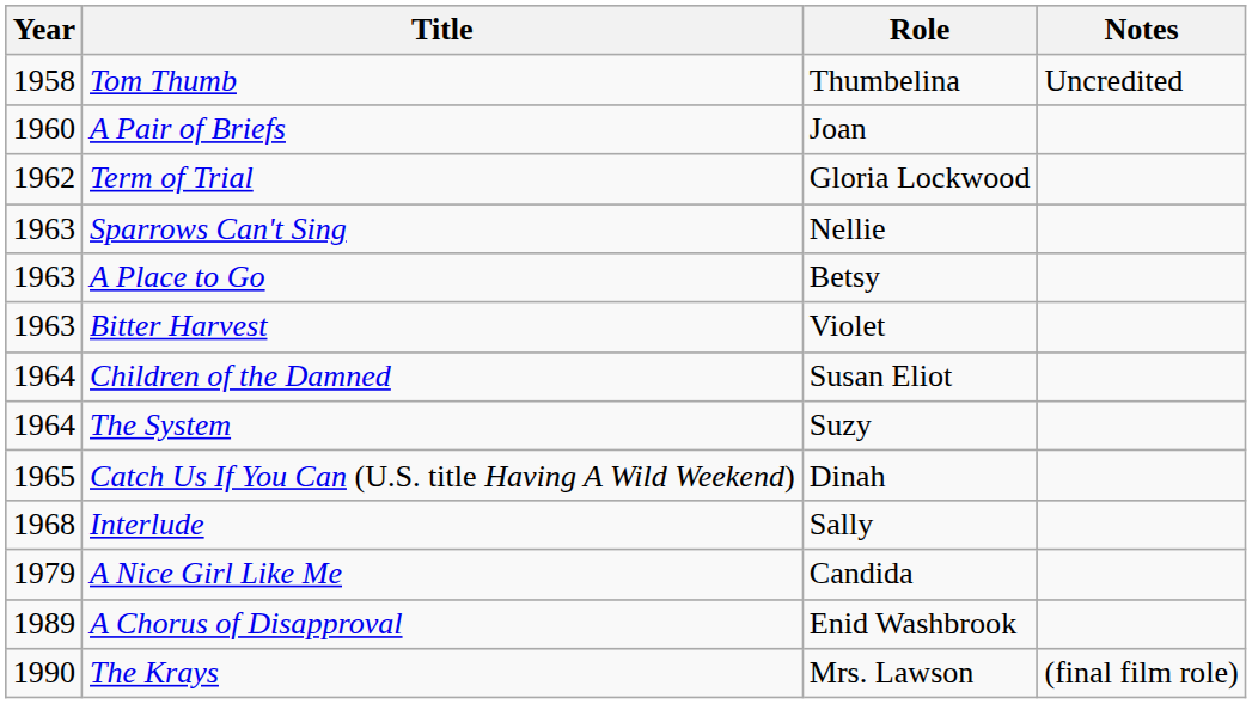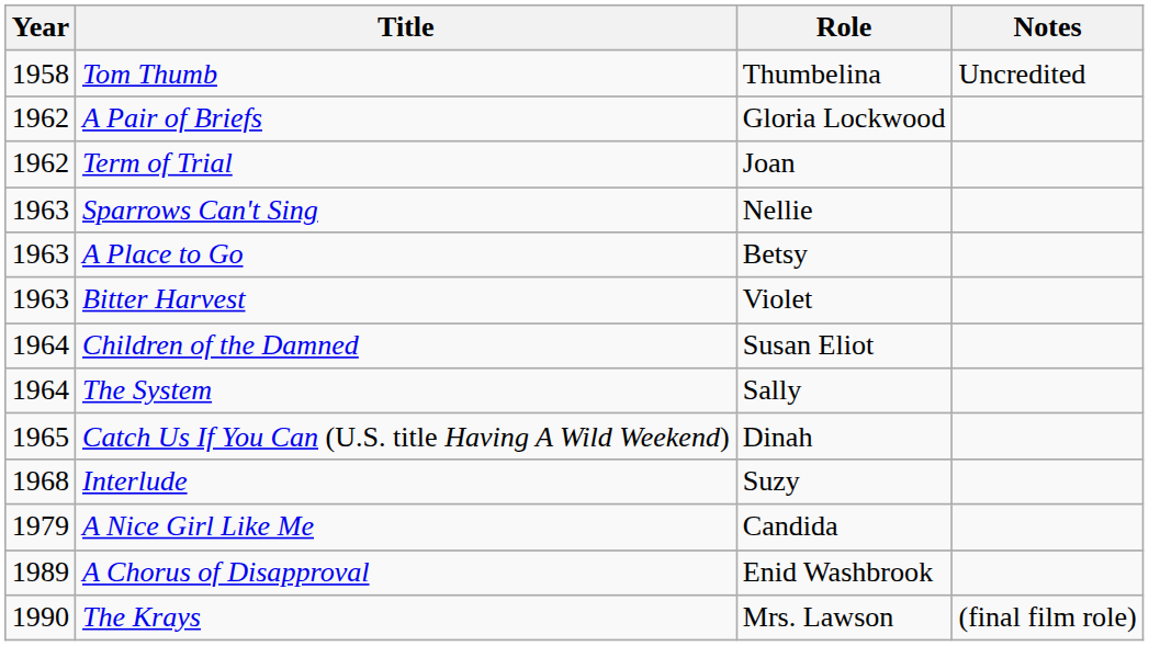 <table class="wikitable">
 <tr>
 <th>Year</th>
 <th>Title</th>
 <th>Role</th>
 <th>Notes</th>
 </tr>
 <tr>
 <td>1958</td>
 <td><em><a href='#'>Tom Thumb</a></em></td>
 <td>Thumbelina</td>
 <td>Uncredited</td>
 </tr>
 <tr>
-<td>1960</td>
+<td>1962</td>
 <td><em><a href='#'>A Pair of Briefs</a></em></td>
-<td>Joan</td>
+<td>Gloria Lockwood</td>
 <td></td>
 </tr>
 <tr>
 <td>1962</td>
 <td><em><a href='#'>Term of Trial</a></em></td>
-<td>Gloria Lockwood</td>
+<td>Joan</td>
 <td></td>
 </tr>
 <tr>
 <td>1963</td>
 <td><em><a href='#'>Sparrows Can't Sing</a></em></td>
 <td>Nellie</td>
 <td></td>
 </tr>
 <tr>
 <td>1963</td>
 <td><em><a href='#'>A Place to Go</a></em></td>
 <td>Betsy</td>
 <td></td>
 </tr>
 <tr>
 <td>1963</td>
 <td><em><a href='#'>Bitter Harvest</a></em></td>
 <td>Violet</td>
 <td></td>
 </tr>
 <tr>
 <td>1964</td>
 <td><em><a href='#'>Children of the Damned</a></em></td>
 <td>Susan Eliot</td>
 <td></td>
 </tr>
 <tr>
 <td>1964</td>
 <td><em><a href='#'>The System</a></em></td>
-<td>Suzy</td>
+<td>Sally</td>
 <td></td>
 </tr>
 <tr>
 <td>1965</td>
 <td><em><a href='#'>Catch Us If You Can</a></em> (U.S. title <em>Having A Wild Weekend</em>)</td>
 <td>Dinah</td>
 <td></td>
 </tr>
 <tr>
 <td>1968</td>
 <td><em><a href='#'>Interlude</a></em></td>
-<td>Sally</td>
+<td>Suzy</td>
 <td></td>
 </tr>
 <tr>
 <td>1979</td>
 <td><em><a href='#'>A Nice Girl Like Me</a></em></td>
 <td>Candida</td>
 <td></td>
 </tr>
 <tr>
 <td>1989</td>
 <td><em><a href='#'>A Chorus of Disapproval</a></em></td>
 <td>Enid Washbrook</td>
 <td></td>
 </tr>
 <tr>
 <td>1990</td>
 <td><em><a href='#'>The Krays</a></em></td>
 <td>Mrs. Lawson</td>
 <td>(final film role)</td>
 </tr>
 </table>
